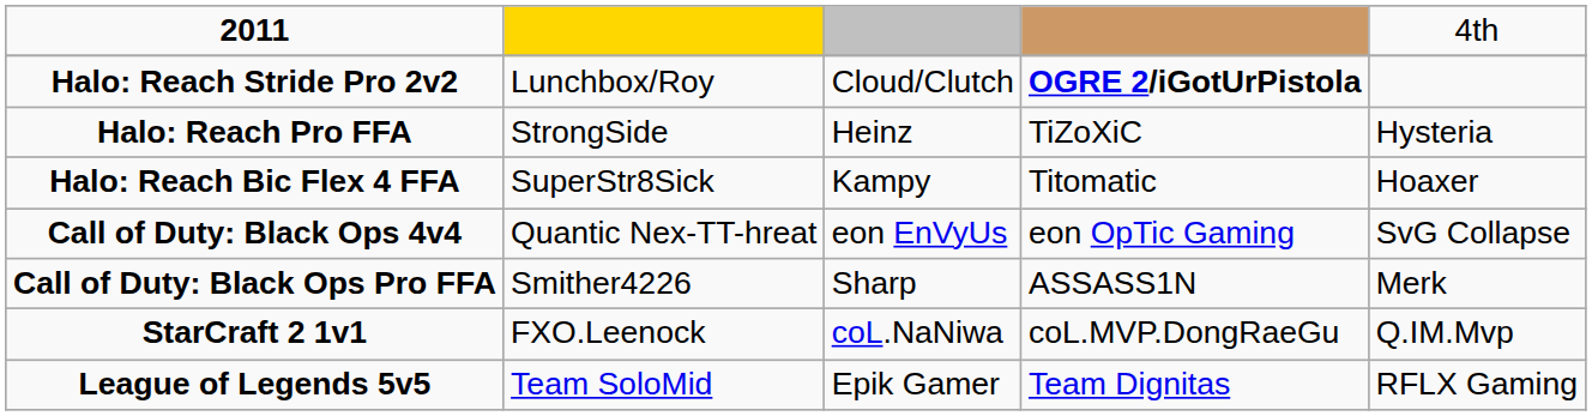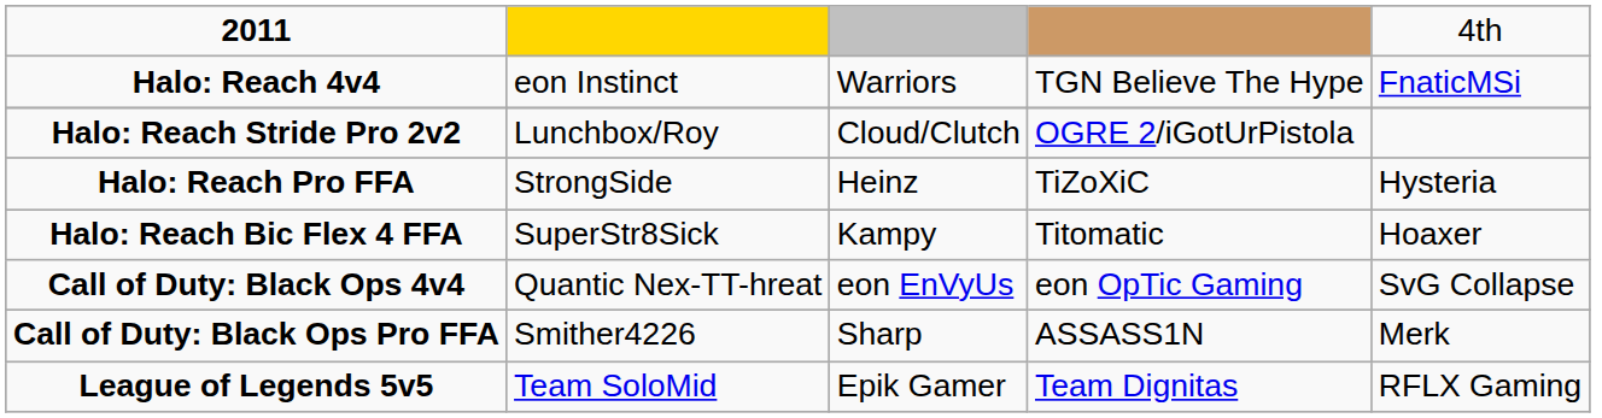 <table class="wikitable" style="text-align:left">
 <tr>
 <td style="text-align:center"><strong>2011</strong></td>
 <td style="text-align:center; background:gold;"></td>
 <td style="text-align:center; background:silver;"></td>
 <td style="text-align:center; background:#c96;"></td>
 <td style="text-align:center">4th</td>
 </tr>
 <tr>
+<td style="text-align:center"><strong>Halo: Reach 4v4</strong></td>
+<td> eon Instinct</td>
+<td> Warriors</td>
+<td> TGN Believe The Hype</td>
+<td> <a href='#'>FnaticMSi</a></td>
+</tr>
+<tr>
 </tr>
 <tr>
 <td style="text-align:center"><strong>Halo: Reach Stride Pro 2v2</strong></td>
 <td> Lunchbox/Roy</td>
 <td> Cloud/Clutch</td>
-<td><strong> <a href='#'>OGRE 2</a>/iGotUrPistola</strong></td>
+<td> <a href='#'>OGRE 2</a>/iGotUrPistola</td>
 <td></td>
 </tr>
 <tr>
 <td style="text-align:center"><strong>Halo: Reach Pro FFA</strong></td>
 <td> StrongSide</td>
 <td> Heinz</td>
 <td> TiZoXiC</td>
 <td> Hysteria</td>
 </tr>
 <tr>
 <td style="text-align:center"><strong>Halo: Reach Bic Flex 4 FFA</strong></td>
 <td> SuperStr8Sick</td>
 <td> Kampy</td>
 <td> Titomatic</td>
 <td> Hoaxer</td>
 </tr>
 <tr>
 <td style="text-align:center"><strong>Call of Duty: Black Ops 4v4</strong></td>
 <td> Quantic Nex-TT-hreat</td>
 <td> eon <a href='#'>EnVyUs</a></td>
 <td> eon <a href='#'>OpTic Gaming</a></td>
 <td> SvG Collapse</td>
 </tr>
 <tr>
 <td style="text-align:center"><strong>Call of Duty: Black Ops Pro FFA</strong></td>
 <td> Smither4226</td>
 <td> Sharp</td>
 <td> ASSASS1N</td>
 <td> Merk</td>
 </tr>
 <tr>
-<td style="text-align:center"><strong>StarCraft 2 1v1</strong></td>
-<td> FXO.Leenock</td>
-<td> <a href='#'>coL</a>.NaNiwa</td>
-<td> coL.MVP.DongRaeGu</td>
-<td> Q.IM.Mvp</td>
-</tr>
-<tr>
 <td style="text-align:center"><strong>League of Legends 5v5</strong></td>
 <td> <a href='#'>Team SoloMid</a></td>
 <td> Epik Gamer</td>
 <td> <a href='#'>Team Dignitas</a></td>
 <td> RFLX Gaming</td>
 </tr>
 </table>
